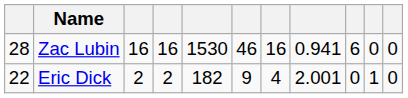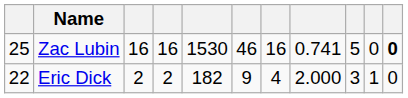 <table class="wikitable sortable" style="text-align:center; font-size:100%;">
 <tr>
 <th></th>
 <th>Name</th>
 <th></th>
 <th></th>
 <th></th>
 <th></th>
 <th></th>
 <th></th>
 <th></th>
 <th></th>
 <th></th>
 </tr>
 <tr>
-<td>28</td>
+<td>25</td>
 <td align=left> <a href='#'>Zac Lubin</a></td>
 <td>16</td>
 <td>16</td>
 <td>1530</td>
 <td>46</td>
 <td>16</td>
-<td>0.941</td>
-<td>6</td>
+<td>0.741</td>
+<td>5</td>
 <td>0</td>
-<td>0</td>
+<td><strong>0</strong></td>
 </tr>
 <tr>
 <td>22</td>
 <td align=left> <a href='#'>Eric Dick</a></td>
 <td>2</td>
 <td>2</td>
 <td>182</td>
 <td>9</td>
 <td>4</td>
-<td>2.001</td>
-<td>0</td>
+<td>2.000</td>
+<td>3</td>
 <td>1</td>
 <td>0</td>
 </tr>
 </table>
